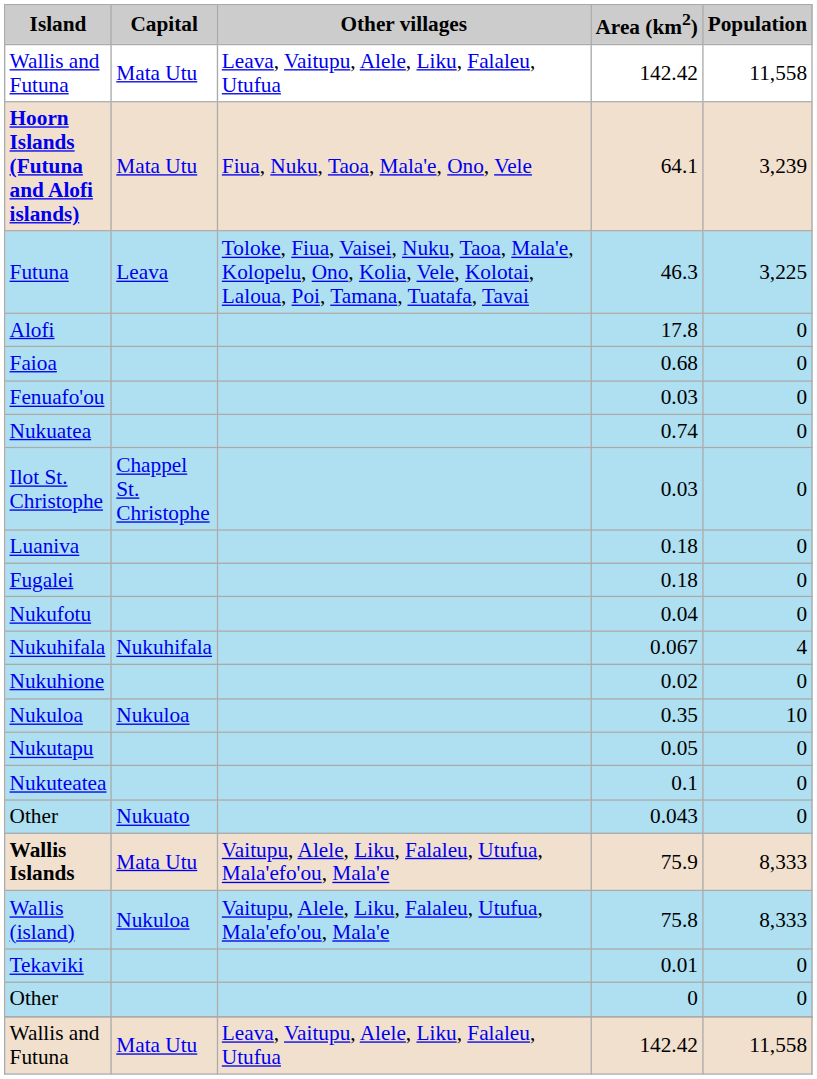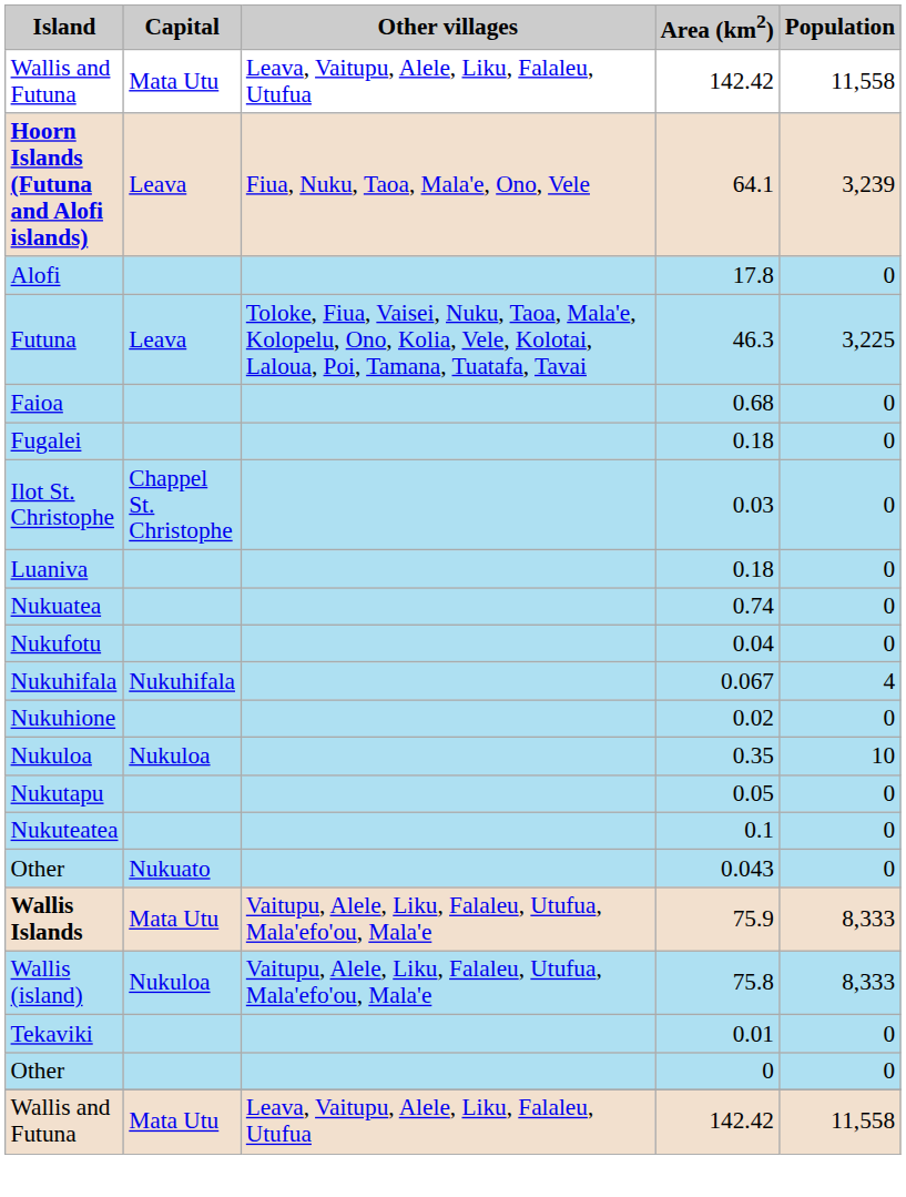 <table class="wikitable sortable">
 <tr>
 <th style="background: #CCC;" class="unsortable">Island</th>
 <th style="background: #CCC;" class="unsortable">Capital</th>
 <th style="background: #CCC;" class="unsortable" width=350>Other villages</th>
 <th style="background: #CCC;">Area (km<sup>2</sup>)</th>
 <th style="background: #CCC;">Population</th>
 </tr>
 <tr style="background:#FFFFFF;">
 <td><a href='#'>Wallis and Futuna</a></td>
 <td><a href='#'>Mata Utu</a></td>
 <td><a href='#'>Leava</a>, <a href='#'>Vaitupu</a>, <a href='#'>Alele</a>, <a href='#'>Liku</a>, <a href='#'>Falaleu</a>, <a href='#'>Utufua</a></td>
 <td align="right">142.42</td>
 <td align="right">11,558</td>
 </tr>
 <tr style="background:#F2E0CE;">
 <td><a href='#'><strong>Hoorn Islands<br>(Futuna and Alofi islands)</strong></a></td>
-<td><a href='#'>Mata Utu</a></td>
+<td><a href='#'>Leava</a></td>
 <td><a href='#'>Fiua</a>, <a href='#'>Nuku</a>, <a href='#'>Taoa</a>, <a href='#'>Mala'e</a>, <a href='#'>Ono</a>, <a href='#'>Vele</a></td>
 <td align="right">64.1</td>
 <td align="right">3,239</td>
+</tr>
+<tr style="background:#AEE0F2;">
+<td><a href='#'>Alofi</a></td>
+<td></td>
+<td></td>
+<td align="right">17.8</td>
+<td align="right">0</td>
 </tr>
 <tr style="background:#AEE0F2;">
 <td><a href='#'>Futuna</a></td>
 <td><a href='#'>Leava</a></td>
 <td><a href='#'>Toloke</a>, <a href='#'>Fiua</a>, <a href='#'>Vaisei</a>, <a href='#'>Nuku</a>, <a href='#'>Taoa</a>, <a href='#'>Mala'e</a>, <a href='#'>Kolopelu</a>, <a href='#'>Ono</a>, <a href='#'>Kolia</a>, <a href='#'>Vele</a>, <a href='#'>Kolotai</a>, <a href='#'>Laloua</a>, <a href='#'>Poi</a>, <a href='#'>Tamana</a>, <a href='#'>Tuatafa</a>, <a href='#'>Tavai</a><br></td>
 <td align="right">46.3</td>
 <td align="right">3,225</td>
 </tr>
 <tr style="background:#AEE0F2;">
-<td><a href='#'>Alofi</a></td>
-<td></td>
-<td></td>
-<td align="right">17.8</td>
-<td align="right">0</td>
-</tr>
-<tr style="background:#AEE0F2;">
 <td><a href='#'>Faioa</a></td>
 <td></td>
 <td></td>
 <td align="right">0.68</td>
 <td align="right">0</td>
 </tr>
 <tr style="background:#AEE0F2;">
-<td><a href='#'>Fenuafo'ou</a></td>
+<td><a href='#'>Fugalei</a></td>
 <td></td>
 <td></td>
-<td align="right">0.03</td>
-<td align="right">0</td>
-</tr>
-<tr style="background:#AEE0F2;">
-<td><a href='#'>Nukuatea</a></td>
-<td></td>
-<td></td>
-<td align="right">0.74</td>
+<td align="right">0.18</td>
 <td align="right">0</td>
 </tr>
 <tr style="background:#AEE0F2;">
 <td><a href='#'>Ilot St. Christophe</a></td>
 <td><a href='#'>Chappel St. Christophe</a></td>
 <td></td>
 <td align="right">0.03</td>
 <td align="right">0</td>
 </tr>
 <tr style="background:#AEE0F2;">
 <td><a href='#'>Luaniva</a></td>
 <td></td>
 <td></td>
 <td align="right">0.18</td>
 <td align="right">0</td>
 </tr>
 <tr style="background:#AEE0F2;">
-<td><a href='#'>Fugalei</a></td>
+<td><a href='#'>Nukuatea</a></td>
 <td></td>
 <td></td>
-<td align="right">0.18</td>
+<td align="right">0.74</td>
 <td align="right">0</td>
 </tr>
 <tr style="background:#AEE0F2;">
 <td><a href='#'>Nukufotu</a></td>
 <td></td>
 <td></td>
 <td align="right">0.04</td>
 <td align="right">0</td>
 </tr>
 <tr style="background:#AEE0F2;">
 <td><a href='#'>Nukuhifala</a></td>
 <td><a href='#'>Nukuhifala</a></td>
 <td></td>
 <td align="right">0.067</td>
 <td align="right">4</td>
 </tr>
 <tr style="background:#AEE0F2;">
 <td><a href='#'>Nukuhione</a></td>
 <td></td>
 <td></td>
 <td align="right">0.02</td>
 <td align="right">0</td>
 </tr>
 <tr style="background:#AEE0F2;">
 <td><a href='#'>Nukuloa</a></td>
 <td><a href='#'>Nukuloa</a></td>
 <td></td>
 <td align="right">0.35</td>
 <td align="right">10</td>
 </tr>
 <tr style="background:#AEE0F2;">
 <td><a href='#'>Nukutapu</a></td>
 <td></td>
 <td></td>
 <td align="right">0.05</td>
 <td align="right">0</td>
 </tr>
 <tr style="background:#AEE0F2;">
 <td><a href='#'>Nukuteatea</a></td>
 <td></td>
 <td></td>
 <td align="right">0.1</td>
 <td align="right">0</td>
 </tr>
 <tr style="background:#AEE0F2;">
 <td>Other</td>
 <td><a href='#'>Nukuato</a></td>
 <td></td>
 <td align="right">0.043</td>
 <td align="right">0</td>
 </tr>
 <tr style="background:#F2E0CE;">
 <td><strong>Wallis Islands</strong></td>
 <td><a href='#'>Mata Utu</a></td>
 <td><a href='#'>Vaitupu</a>, <a href='#'>Alele</a>, <a href='#'>Liku</a>, <a href='#'>Falaleu</a>, <a href='#'>Utufua</a>, <a href='#'>Mala'efo'ou</a>, <a href='#'>Mala'e</a></td>
 <td align="right">75.9</td>
 <td align="right">8,333</td>
 </tr>
 <tr style="background:#AEE0F2;">
 <td><a href='#'>Wallis (island)</a></td>
 <td><a href='#'>Nukuloa</a></td>
 <td><a href='#'>Vaitupu</a>, <a href='#'>Alele</a>, <a href='#'>Liku</a>, <a href='#'>Falaleu</a>, <a href='#'>Utufua</a>, <a href='#'>Mala'efo'ou</a>, <a href='#'>Mala'e</a></td>
 <td align="right">75.8</td>
 <td align="right">8,333</td>
 </tr>
 <tr style="background:#AEE0F2;">
 <td><a href='#'>Tekaviki</a></td>
 <td></td>
 <td></td>
 <td align="right">0.01</td>
 <td align="right">0</td>
 </tr>
 <tr style="background:#AEE0F2;">
 <td>Other</td>
 <td></td>
 <td></td>
 <td align="right">0</td>
 <td align="right">0</td>
 </tr>
 <tr>
 </tr>
 <tr style="background:#F2E0CE;" | class="sortbottom">
 <td>Wallis and Futuna</td>
 <td><a href='#'>Mata Utu</a></td>
 <td><a href='#'>Leava</a>, <a href='#'>Vaitupu</a>, <a href='#'>Alele</a>, <a href='#'>Liku</a>, <a href='#'>Falaleu</a>, <a href='#'>Utufua</a></td>
 <td align="right">142.42</td>
 <td align="right">11,558</td>
 </tr>
 </table>
